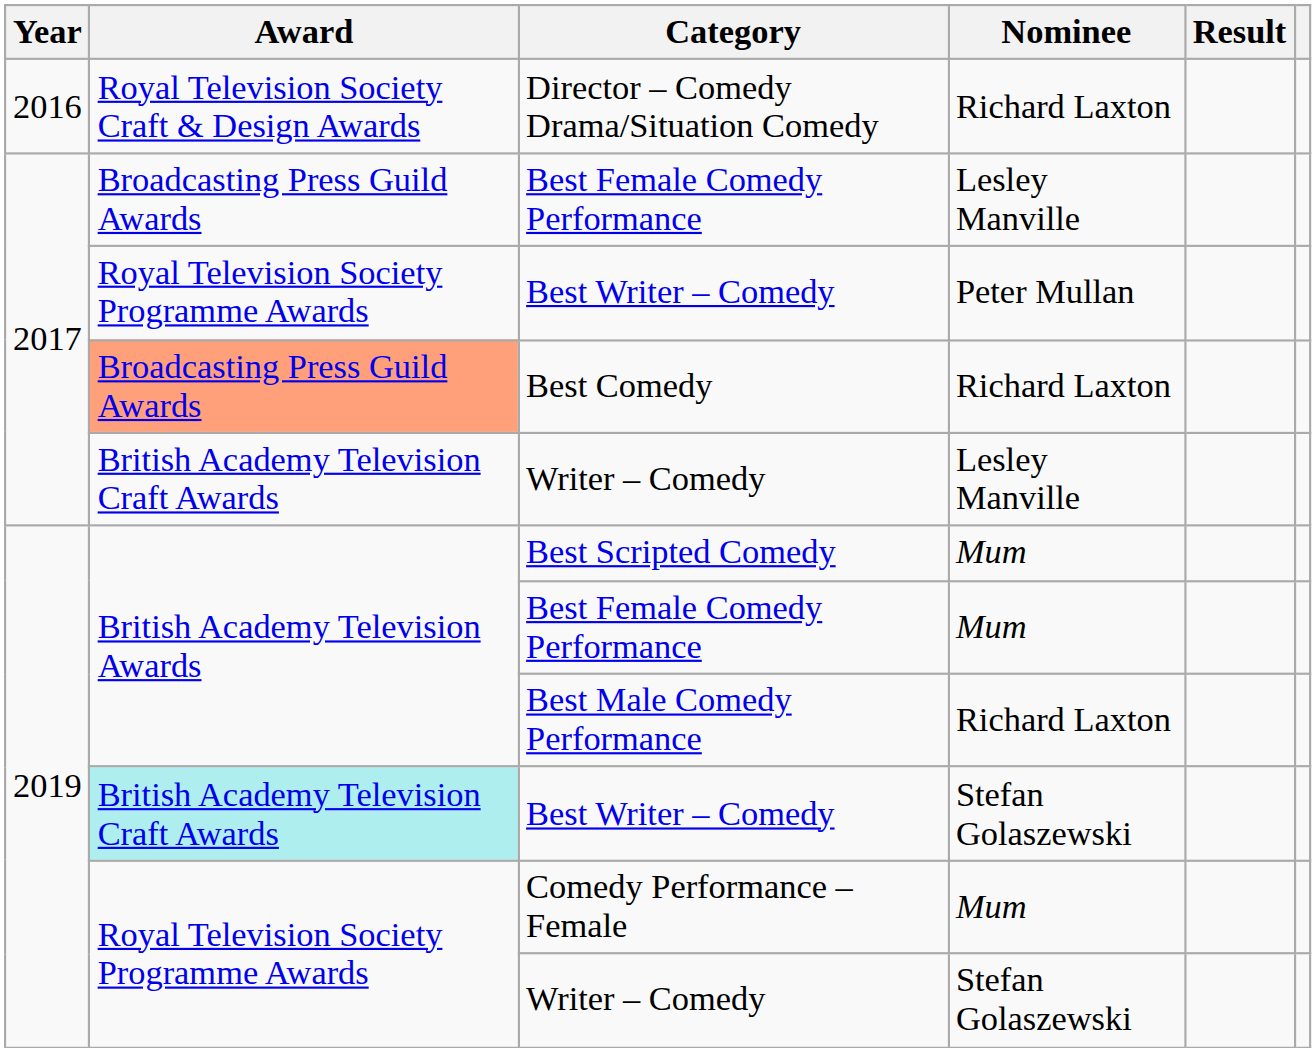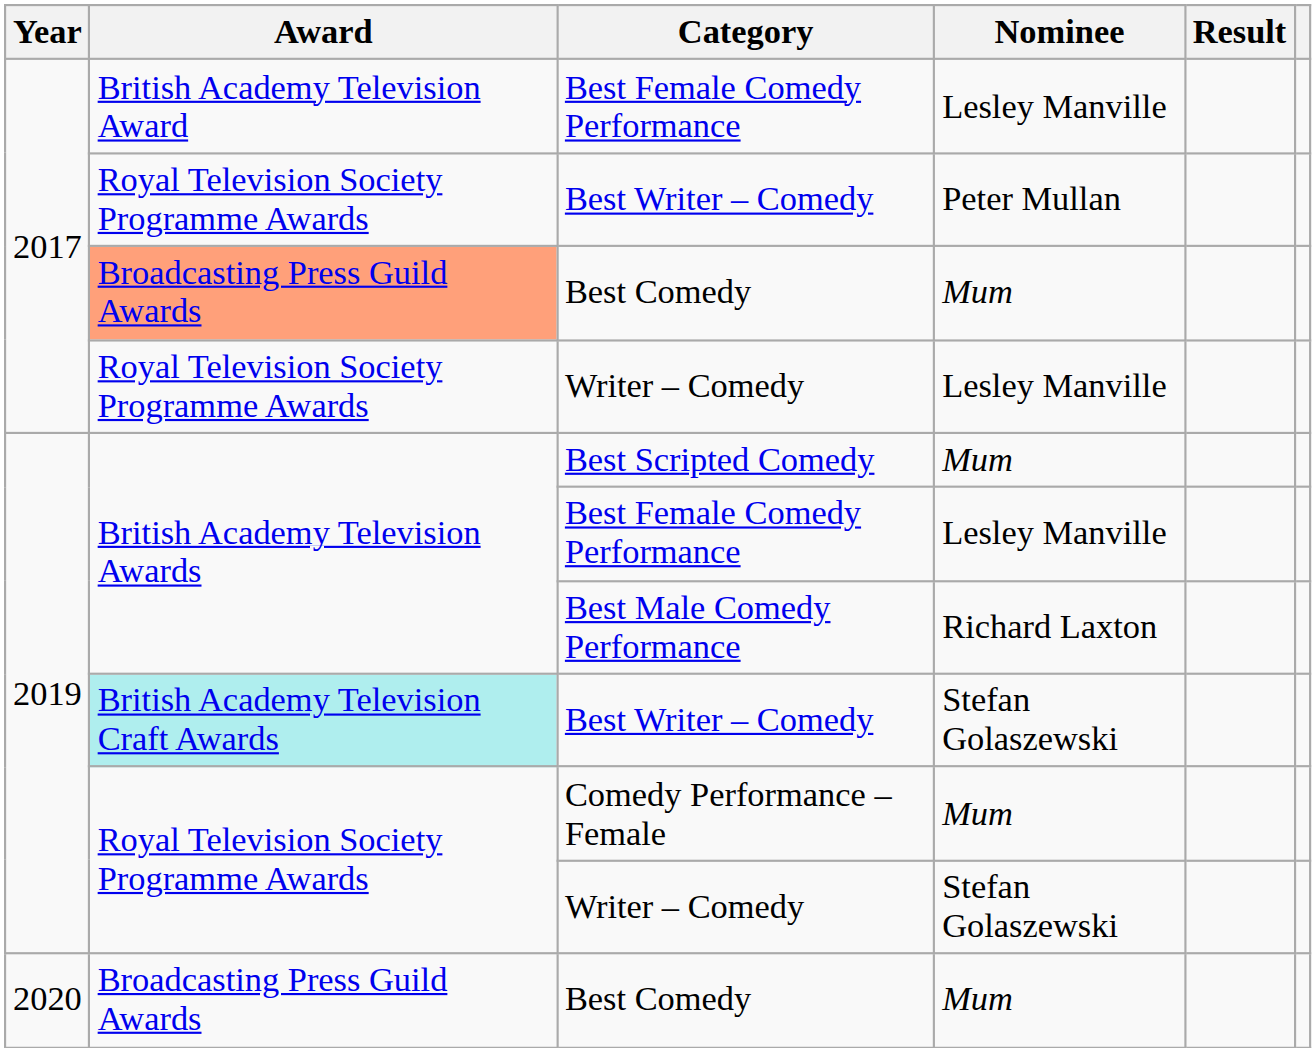 <table class="wikitable">
 <tr>
 <th>Year</th>
 <th>Award</th>
 <th>Category</th>
 <th>Nominee</th>
 <th>Result</th>
 <th></th>
 </tr>
 <tr>
-<td>2016</td>
-<td><a href='#'>Royal Television Society Craft & Design Awards</a></td>
-<td>Director – Comedy Drama/Situation Comedy</td>
-<td>Richard Laxton</td>
-<td></td>
-<td></td>
-</tr>
-<tr>
 <td rowspan="4">2017</td>
-<td><a href='#'>Broadcasting Press Guild Awards</a></td>
+<td><a href='#'>British Academy Television Award</a></td>
 <td><a href='#'>Best Female Comedy Performance</a></td>
 <td>Lesley Manville</td>
 <td></td>
 <td></td>
 </tr>
 <tr>
 <td><a href='#'>Royal Television Society Programme Awards</a></td>
 <td><a href='#'>Best Writer – Comedy</a></td>
 <td>Peter Mullan</td>
 <td></td>
 <td></td>
 </tr>
 <tr>
 <td style="background: lightsalmon;"><a href='#'>Broadcasting Press Guild Awards</a></td>
 <td>Best Comedy</td>
-<td>Richard Laxton</td>
+<td><em>Mum</em></td>
 <td></td>
 <td></td>
 </tr>
 <tr>
-<td><a href='#'>British Academy Television Craft Awards</a></td>
+<td><a href='#'>Royal Television Society Programme Awards</a></td>
 <td>Writer – Comedy</td>
 <td>Lesley Manville</td>
 <td></td>
 <td></td>
 </tr>
 <tr>
 <td rowspan="6">2019</td>
 <td rowspan="3"><a href='#'>British Academy Television Awards</a></td>
 <td><a href='#'>Best Scripted Comedy</a></td>
 <td><em>Mum</em></td>
 <td></td>
 <td></td>
 </tr>
 <tr>
 <td><a href='#'>Best Female Comedy Performance</a></td>
-<td><em>Mum</em></td>
+<td>Lesley Manville</td>
 <td></td>
 <td></td>
 </tr>
 <tr>
 <td><a href='#'>Best Male Comedy Performance</a></td>
 <td>Richard Laxton</td>
 <td></td>
 <td></td>
 </tr>
 <tr>
 <td style="background: paleturquoise;"><a href='#'>British Academy Television Craft Awards</a></td>
 <td><a href='#'>Best Writer – Comedy</a></td>
 <td>Stefan Golaszewski</td>
 <td></td>
 <td></td>
 </tr>
 <tr>
 <td rowspan="2"><a href='#'>Royal Television Society Programme Awards</a></td>
 <td>Comedy Performance – Female</td>
 <td><em>Mum</em></td>
 <td></td>
 <td></td>
 </tr>
 <tr>
 <td>Writer – Comedy</td>
 <td>Stefan Golaszewski</td>
 <td></td>
 <td></td>
 </tr>
+<tr>
+<td>2020</td>
+<td><a href='#'>Broadcasting Press Guild Awards</a></td>
+<td>Best Comedy</td>
+<td><em>Mum</em></td>
+<td></td>
+<td></td>
+</tr>
 </table>
